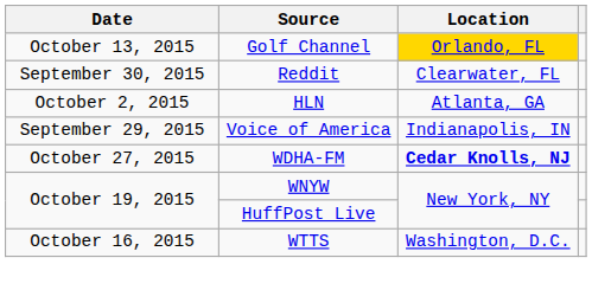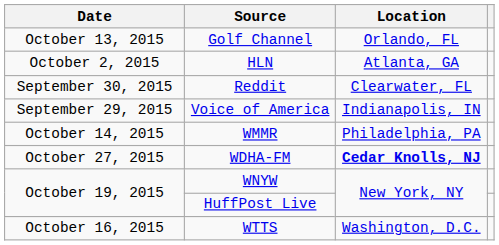 <table class="wikitable" style="text-align:center;">
 <tr>
 <th scope="col" style="width:12em;">Date</th>
 <th scope="col" style="width:10em;">Source</th>
 <th scope="col" style="width:10em;">Location</th>
 <th scope="col"></th>
 </tr>
 <tr>
 <td>October 13, 2015</td>
 <td><a href='#'>Golf Channel</a></td>
-<td style="background: gold;"><a href='#'>Orlando, FL</a></td>
+<td><a href='#'>Orlando, FL</a></td>
+<td></td>
+</tr>
+<tr>
+<td>October 2, 2015</td>
+<td><a href='#'>HLN</a></td>
+<td><a href='#'>Atlanta, GA</a></td>
 <td></td>
 </tr>
 <tr>
 <td>September 30, 2015</td>
 <td><a href='#'>Reddit</a></td>
 <td><a href='#'>Clearwater, FL</a></td>
 <td></td>
 </tr>
 <tr>
-<td>October 2, 2015</td>
-<td><a href='#'>HLN</a></td>
-<td><a href='#'>Atlanta, GA</a></td>
+<td>September 29, 2015</td>
+<td><a href='#'>Voice of America</a></td>
+<td><a href='#'>Indianapolis, IN</a></td>
 <td></td>
 </tr>
 <tr>
-<td>September 29, 2015</td>
-<td><a href='#'>Voice of America</a></td>
-<td><a href='#'>Indianapolis, IN</a></td>
+<td>October 14, 2015</td>
+<td><a href='#'>WMMR</a></td>
+<td><a href='#'>Philadelphia, PA</a></td>
 <td></td>
 </tr>
 <tr>
 <td>October 27, 2015</td>
 <td><a href='#'>WDHA-FM</a></td>
 <td><strong><a href='#'>Cedar Knolls, NJ</a></strong></td>
 <td></td>
 </tr>
 <tr>
 <td rowspan="2">October 19, 2015</td>
 <td><a href='#'>WNYW</a></td>
 <td rowspan="2"><a href='#'>New York, NY</a></td>
 <td></td>
 </tr>
 <tr>
 <td><a href='#'>HuffPost Live</a></td>
 <td></td>
 </tr>
 <tr>
 <td>October 16, 2015</td>
 <td><a href='#'>WTTS</a></td>
 <td><a href='#'>Washington, D.C.</a></td>
 <td></td>
 </tr>
 </table>
